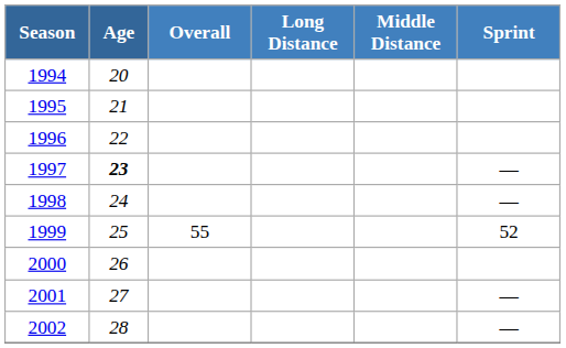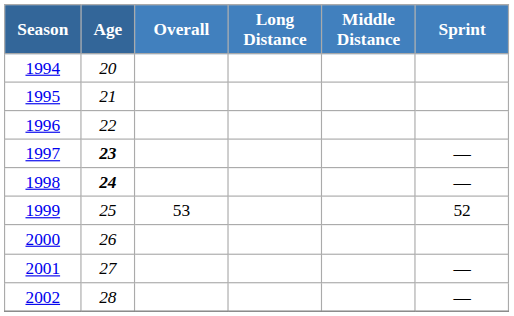 <table class="wikitable" style="font-size:95%; text-align:center; border:grey solid 1px; border-collapse:collapse; background:#ffffff;">
 <tr>
 <th style="background-color:#369; color:white; width:60px;" rowspan="2"> Season </th>
 <th style="background-color:#369; color:white; width:40px;" rowspan="2"> Age </th>
 </tr>
 <tr>
 <th style="background-color:#4180be; color:white; width:75px;">Overall</th>
 <th style="background-color:#4180be; color:white; width:75px;">Long Distance</th>
 <th style="background-color:#4180be; color:white; width:75px;">Middle Distance</th>
 <th style="background-color:#4180be; color:white; width:75px;">Sprint</th>
 </tr>
 <tr>
 <td><a href='#'>1994</a></td>
 <td><em>20</em></td>
 <td></td>
 <td></td>
 <td></td>
 <td></td>
 </tr>
 <tr>
 <td><a href='#'>1995</a></td>
 <td><em>21</em></td>
 <td></td>
 <td></td>
 <td></td>
 <td></td>
 </tr>
 <tr>
 <td><a href='#'>1996</a></td>
 <td><em>22</em></td>
 <td></td>
 <td></td>
 <td></td>
 <td></td>
 </tr>
 <tr>
 <td><a href='#'>1997</a></td>
 <td><strong><em>23</em></strong></td>
 <td></td>
 <td></td>
 <td></td>
 <td>—</td>
 </tr>
 <tr>
 <td><a href='#'>1998</a></td>
-<td><em>24</em></td>
+<td><strong><em>24</em></strong></td>
 <td></td>
 <td></td>
 <td></td>
 <td>—</td>
 </tr>
 <tr>
 <td><a href='#'>1999</a></td>
 <td><em>25</em></td>
-<td>55</td>
+<td>53</td>
 <td></td>
 <td></td>
 <td>52</td>
 </tr>
 <tr>
 <td><a href='#'>2000</a></td>
 <td><em>26</em></td>
 <td></td>
 <td></td>
 <td></td>
 <td></td>
 </tr>
 <tr>
 <td><a href='#'>2001</a></td>
 <td><em>27</em></td>
 <td></td>
 <td></td>
 <td></td>
 <td>—</td>
 </tr>
 <tr>
 <td><a href='#'>2002</a></td>
 <td><em>28</em></td>
 <td></td>
 <td></td>
 <td></td>
 <td>—</td>
 </tr>
 <tr>
 </tr>
 </table>
